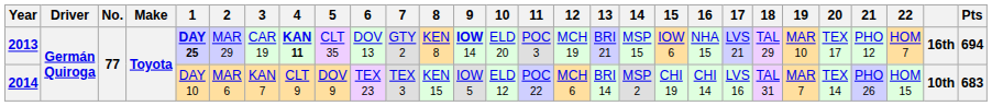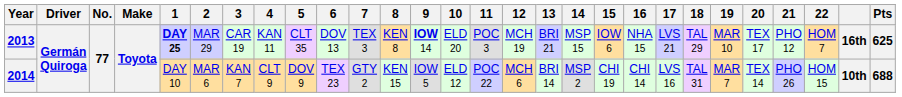 <table class="wikitable" style="text-align:center; font-size:75%">
 <tr>
 <th>Year</th>
 <th>Driver</th>
 <th>No.</th>
 <th>Make</th>
 <th>1</th>
 <th>2</th>
 <th>3</th>
 <th>4</th>
 <th>5</th>
 <th>6</th>
 <th>7</th>
 <th>8</th>
 <th>9</th>
 <th>10</th>
 <th>11</th>
 <th>12</th>
 <th>13</th>
 <th>14</th>
 <th>15</th>
 <th>16</th>
 <th>17</th>
 <th>18</th>
 <th>19</th>
 <th>20</th>
 <th>21</th>
 <th>22</th>
 <th></th>
 <th>Pts</th>
 </tr>
 <tr>
 <th><a href='#'>2013</a></th>
 <th rowspan=2><a href='#'>Germán Quiroga</a></th>
 <th rowspan=2>77</th>
 <th rowspan=2><a href='#'>Toyota</a></th>
 <td style="background:#CFCFFF;"><strong><a href='#'>DAY</a><br><small>25</small></strong></td>
 <td style="background:#CFCFFF;"><a href='#'>MAR</a><br><small>29</small></td>
 <td style="background:#DFFFDF;"><a href='#'>CAR</a><br><small>19</small></td>
-<td style="background:#DFFFDF;"><strong><a href='#'>KAN</a><br><small>11</small></strong></td>
+<td style="background:#DFFFDF;"><a href='#'>KAN</a><br><small>11</small></td>
 <td style="background:#EFCFFF;"><a href='#'>CLT</a><br><small>35</small></td>
 <td style="background:#DFFFDF;"><a href='#'>DOV</a><br><small>13</small></td>
-<td style="background:#DFDFDF;"><a href='#'>GTY</a><br><small>2</small></td>
+<td style="background:#DFDFDF;"><a href='#'>TEX</a><br><small>3</small></td>
 <td style="background:#FFDF9F;"><a href='#'>KEN</a><br><small>8</small></td>
 <td style="background:#DFFFDF;"><strong><a href='#'>IOW</a></strong><br><small>14</small></td>
 <td style="background:#DFFFDF;"><a href='#'>ELD</a><br><small>20</small></td>
 <td style="background:#DFDFDF;"><a href='#'>POC</a><br><small>3</small></td>
 <td style="background:#DFFFDF;"><a href='#'>MCH</a><br><small>19</small></td>
 <td style="background:#CFCFFF;"><a href='#'>BRI</a><br><small>21</small></td>
 <td style="background:#DFFFDF;"><a href='#'>MSP</a><br><small>15</small></td>
 <td style="background:#FFDF9F;"><a href='#'>IOW</a><br><small>6</small></td>
 <td style="background:#DFFFDF;"><a href='#'>NHA</a><br><small>15</small></td>
 <td style="background:#CFCFFF;"><a href='#'>LVS</a><br><small>21</small></td>
 <td style="background:#EFCFFF;"><a href='#'>TAL</a><br><small>29</small></td>
 <td style="background:#FFDF9F;"><a href='#'>MAR</a><br><small>10</small></td>
 <td style="background:#DFFFDF;"><a href='#'>TEX</a><br><small>17</small></td>
 <td style="background:#DFFFDF;"><a href='#'>PHO</a><br><small>12</small></td>
 <td style="background:#FFDF9F;"><a href='#'>HOM</a><br><small>7</small></td>
 <th>16th</th>
-<th>694</th>
+<th>625</th>
 </tr>
 <tr>
 <th><a href='#'>2014</a></th>
 <td style="background:#FFDF9F;"><a href='#'>DAY</a><br><small>10</small></td>
 <td style="background:#FFDF9F;"><a href='#'>MAR</a><br><small>6</small></td>
 <td style="background:#FFDF9F;"><a href='#'>KAN</a><br><small>7</small></td>
 <td style="background:#FFDF9F;"><a href='#'>CLT</a><br><small>9</small></td>
 <td style="background:#FFDF9F;"><a href='#'>DOV</a><br><small>9</small></td>
 <td style="background:#EFCFFF;"><a href='#'>TEX</a><br><small>23</small></td>
-<td style="background:#DFDFDF;"><a href='#'>TEX</a><br><small>3</small></td>
+<td style="background:#DFDFDF;"><a href='#'>GTY</a><br><small>2</small></td>
 <td style="background:#DFFFDF;"><a href='#'>KEN</a><br><small>15</small></td>
 <td style="background:#DFDFDF;"><a href='#'>IOW</a><br><small>5</small></td>
 <td style="background:#DFFFDF;"><a href='#'>ELD</a><br><small>12</small></td>
 <td style="background:#CFCFFF;"><a href='#'>POC</a><br><small>22</small></td>
 <td style="background:#FFDF9F;"><a href='#'>MCH</a><br><small>6</small></td>
 <td style="background:#DFFFDF;"><a href='#'>BRI</a><br><small>14</small></td>
 <td style="background:#DFDFDF;"><a href='#'>MSP</a><br><small>2</small></td>
 <td style="background:#DFFFDF;"><a href='#'>CHI</a><br><small>19</small></td>
 <td style="background:#DFFFDF;"><a href='#'>CHI</a><br><small>14</small></td>
 <td style="background:#DFFFDF;"><a href='#'>LVS</a><br><small>16</small></td>
 <td style="background:#EFCFFF;"><a href='#'>TAL</a><br><small>31</small></td>
 <td style="background:#FFDF9F;"><a href='#'>MAR</a><br><small>7</small></td>
 <td style="background:#DFFFDF;"><a href='#'>TEX</a><br><small>14</small></td>
 <td style="background:#CFCFFF;"><a href='#'>PHO</a><br><small>26</small></td>
 <td style="background:#DFFFDF;"><a href='#'>HOM</a><br><small>15</small></td>
 <th>10th</th>
-<th>683</th>
+<th>688</th>
 </tr>
 </table>
